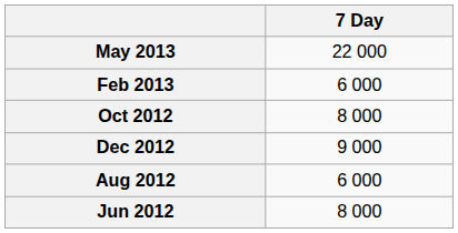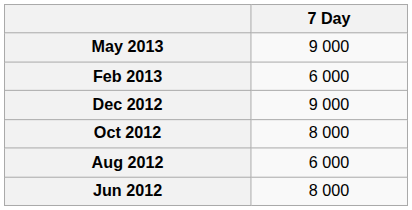 <table class="wikitable sortable" style="text-align:center; width:400px; height:200px;">
 <tr>
 <th></th>
 <th>7 Day</th>
 </tr>
 <tr>
 <th scope="row">May 2013</th>
-<td>22 000</td>
+<td>9 000</td>
 </tr>
 <tr>
 <th scope="row">Feb 2013</th>
 <td>6 000</td>
 </tr>
 <tr>
+<th scope="row">Dec 2012</th>
+<td>9 000</td>
+</tr>
+<tr>
 <th scope="row">Oct 2012</th>
 <td>8 000</td>
-</tr>
-<tr>
-<th scope="row">Dec 2012</th>
-<td>9 000</td>
 </tr>
 <tr>
 <th scope="row">Aug 2012</th>
 <td>6 000</td>
 </tr>
 <tr>
 <th scope="row">Jun 2012</th>
 <td>8 000</td>
 </tr>
 </table>
